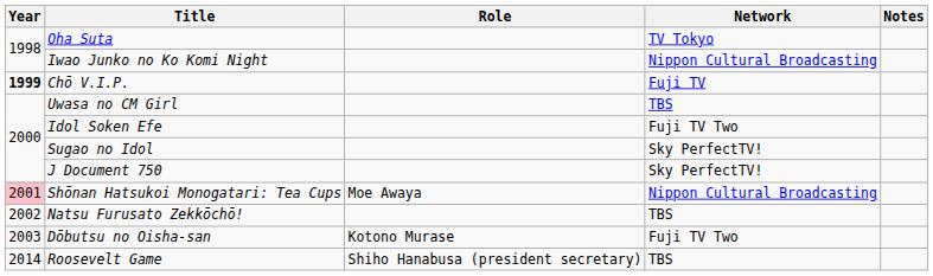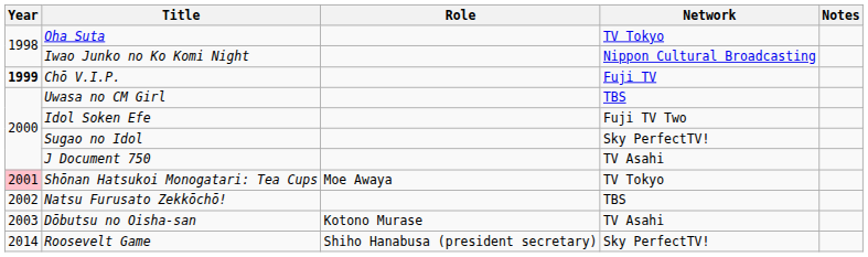 <table class="wikitable">
 <tr>
 <th>Year</th>
 <th>Title</th>
 <th>Role</th>
 <th>Network</th>
 <th>Notes</th>
 </tr>
 <tr>
 <td rowspan="2">1998</td>
 <td><em><a href='#'>Oha Suta</a></em></td>
 <td></td>
 <td><a href='#'>TV Tokyo</a></td>
 <td></td>
 </tr>
 <tr>
 <td><em>Iwao Junko no Ko Komi Night</em></td>
 <td></td>
 <td><a href='#'>Nippon Cultural Broadcasting</a></td>
 <td></td>
 </tr>
 <tr>
 <td><strong>1999</strong></td>
 <td><em>Chō V.I.P.</em></td>
 <td></td>
 <td><a href='#'>Fuji TV</a></td>
 <td></td>
 </tr>
 <tr>
 <td rowspan="4">2000</td>
 <td><em>Uwasa no CM Girl</em></td>
 <td></td>
 <td><a href='#'>TBS</a></td>
 <td></td>
 </tr>
 <tr>
 <td><em>Idol Soken Efe</em></td>
 <td></td>
 <td>Fuji TV Two</td>
 <td></td>
 </tr>
 <tr>
 <td><em>Sugao no Idol</em></td>
 <td></td>
 <td>Sky PerfectTV!</td>
 <td></td>
 </tr>
 <tr>
 <td><em>J Document 750</em></td>
 <td></td>
-<td>Sky PerfectTV!</td>
+<td>TV Asahi</td>
 <td></td>
 </tr>
 <tr>
 <td style="background: pink;">2001</td>
 <td><em>Shōnan Hatsukoi Monogatari: Tea Cups</em></td>
 <td>Moe Awaya</td>
-<td><a href='#'>Nippon Cultural Broadcasting</a></td>
+<td>TV Tokyo</td>
 <td></td>
 </tr>
 <tr>
 <td>2002</td>
 <td><em>Natsu Furusato Zekkōchō!</em></td>
 <td></td>
 <td>TBS</td>
 <td></td>
 </tr>
 <tr>
 <td>2003</td>
 <td><em>Dōbutsu no Oisha-san</em></td>
 <td>Kotono Murase</td>
-<td>Fuji TV Two</td>
+<td>TV Asahi</td>
 <td></td>
 </tr>
 <tr>
 <td>2014</td>
 <td><em>Roosevelt Game</em></td>
 <td>Shiho Hanabusa (president secretary)</td>
-<td>TBS</td>
+<td>Sky PerfectTV!</td>
 <td></td>
 </tr>
 </table>
